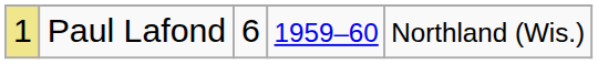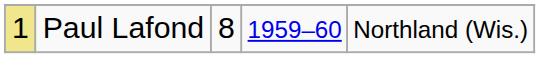 <table class="wikitable">
 <tr>
 </tr>
 <tr>
 <td style="background: khaki;">1</td>
 <td>Paul Lafond</td>
-<td>6</td>
+<td>8</td>
 <td style="font-size:80%;"><a href='#'>1959–60</a></td>
 <td style="font-size:80%;">Northland (Wis.)</td>
 </tr>
 </table>
